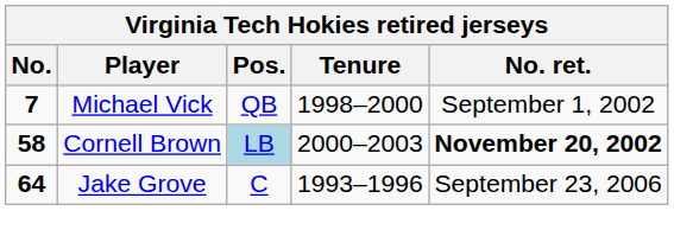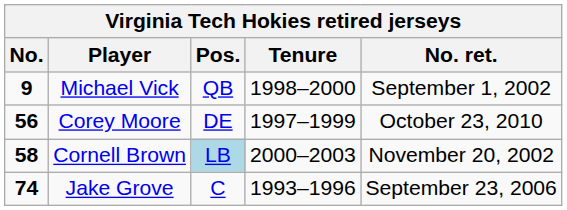 <table class="wikitable" style="text-align:center">
 <tr>
 <th colspan=5 style =><strong>Virginia Tech Hokies retired jerseys</strong></th>
 </tr>
 <tr>
 <th style = >No.</th>
 <th style = >Player</th>
 <th style = >Pos.</th>
 <th style = >Tenure</th>
 <th style = >No. ret.</th>
 </tr>
 <tr>
-<td><strong>7</strong></td>
+<td><strong>9</strong></td>
 <td><a href='#'>Michael Vick</a></td>
 <td><a href='#'>QB</a></td>
 <td>1998–2000</td>
 <td>September 1, 2002</td>
 </tr>
 <tr>
+<td><strong>56</strong></td>
+<td><a href='#'>Corey Moore</a></td>
+<td><a href='#'>DE</a></td>
+<td>1997–1999</td>
+<td>October 23, 2010</td>
+</tr>
+<tr>
 <td><strong>58</strong></td>
 <td><a href='#'>Cornell Brown</a></td>
 <td style="background: lightblue;"><a href='#'>LB</a></td>
 <td>2000–2003</td>
-<td><strong>November 20, 2002</strong></td>
+<td>November 20, 2002</td>
 </tr>
 <tr>
-<td><strong>64</strong></td>
+<td><strong>74</strong></td>
 <td><a href='#'>Jake Grove</a></td>
 <td><a href='#'>C</a></td>
 <td>1993–1996</td>
 <td>September 23, 2006</td>
 </tr>
 </table>
